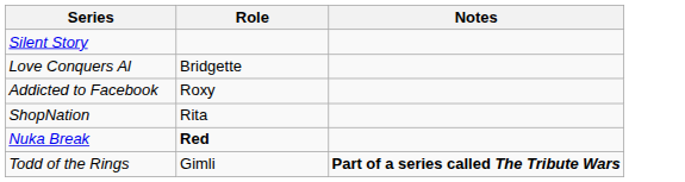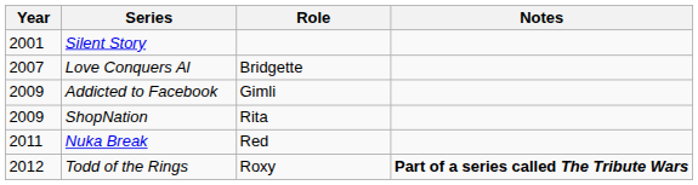 <table class="wikitable sortable">
 <tr>
+<th width="50px">Year</th>
 <th width="170px">Series</th>
 <th width="150px">Role</th>
 <th class="unsortable">Notes</th>
 </tr>
 <tr>
+<td>2001</td>
 <td><em><a href='#'>Silent Story</a></em></td>
 <td></td>
 <td></td>
 </tr>
 <tr>
+<td>2007</td>
 <td><em>Love Conquers Al</em></td>
 <td>Bridgette</td>
 <td></td>
 </tr>
 <tr>
+<td>2009</td>
 <td><em>Addicted to Facebook</em></td>
-<td>Roxy</td>
+<td>Gimli</td>
 <td></td>
 </tr>
 <tr>
+<td>2009</td>
 <td><em>ShopNation</em></td>
 <td>Rita</td>
 <td></td>
 </tr>
 <tr>
+<td>2011</td>
 <td><em><a href='#'>Nuka Break</a></em></td>
-<td><strong>Red</strong></td>
+<td>Red</td>
 <td></td>
 </tr>
 <tr>
+<td>2012</td>
 <td><em>Todd of the Rings</em></td>
-<td>Gimli</td>
+<td>Roxy</td>
 <td><strong>Part of a series called <em>The Tribute Wars</em></strong></td>
 </tr>
 </table>
